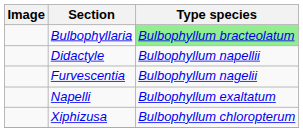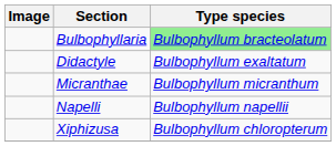 <table class="wikitable collapsible">
 <tr>
 <th>Image</th>
 <th>Section</th>
 <th>Type species</th>
 </tr>
 <tr>
 <td></td>
 <td><a href='#'><em>Bulbophyllaria</em></a></td>
 <td style="background: lightgreen;"><em><a href='#'>Bulbophyllum bracteolatum</a></em></td>
 </tr>
 <tr>
 <td></td>
 <td><a href='#'><em>Didactyle</em></a></td>
-<td><em><a href='#'>Bulbophyllum napellii</a></em></td>
+<td><em><a href='#'>Bulbophyllum exaltatum</a></em></td>
 </tr>
 <tr>
 <td></td>
-<td><a href='#'><em>Furvescentia</em></a></td>
-<td><em><a href='#'>Bulbophyllum nagelii</a></em></td>
+<td><a href='#'><em>Micranthae</em></a></td>
+<td><em><a href='#'>Bulbophyllum micranthum</a></em></td>
 </tr>
 <tr>
 <td></td>
 <td><a href='#'><em>Napelli</em></a></td>
-<td><em><a href='#'>Bulbophyllum exaltatum</a></em></td>
+<td><em><a href='#'>Bulbophyllum napellii</a></em></td>
 </tr>
 <tr>
 <td></td>
 <td><a href='#'><em>Xiphizusa</em></a></td>
 <td><em><a href='#'>Bulbophyllum chloropterum</a></em></td>
 </tr>
 <tr>
 </tr>
 </table>
